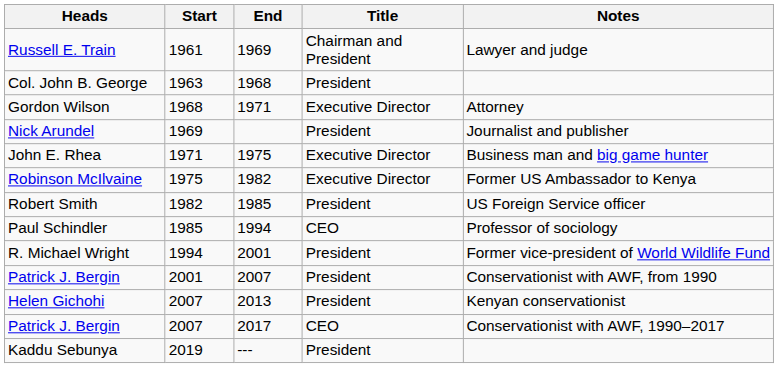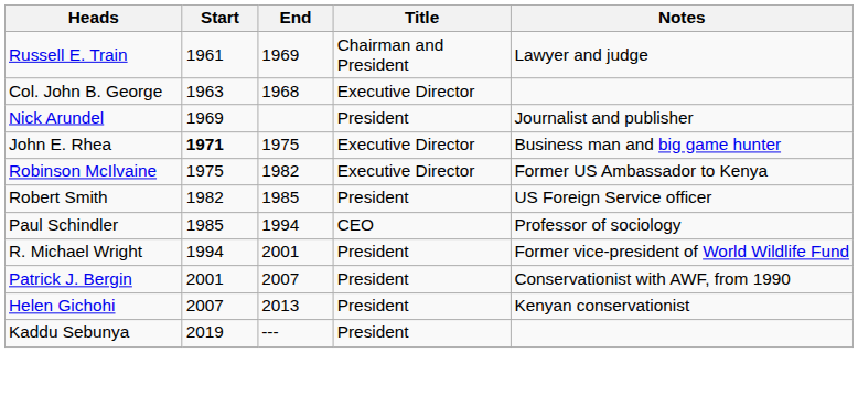 <table class=wikitable>
 <tr>
 <th style="width:10em;">Heads</th>
 <th style="width:4em;">Start</th>
 <th style="width:4em;">End</th>
 <th style="width:10em;">Title</th>
 <th>Notes</th>
 </tr>
 <tr>
 <td><a href='#'>Russell E. Train</a></td>
 <td>1961</td>
 <td>1969</td>
 <td>Chairman and President</td>
 <td>Lawyer and judge</td>
 </tr>
 <tr>
 <td>Col. John B. George</td>
 <td>1963</td>
 <td>1968</td>
-<td>President</td>
+<td>Executive Director</td>
 <td></td>
-</tr>
-<tr>
-<td>Gordon Wilson</td>
-<td>1968</td>
-<td>1971</td>
-<td>Executive Director</td>
-<td>Attorney</td>
 </tr>
 <tr>
 <td><a href='#'>Nick Arundel</a></td>
 <td>1969</td>
 <td></td>
 <td>President</td>
 <td>Journalist and publisher</td>
 </tr>
 <tr>
 <td>John E. Rhea</td>
-<td>1971</td>
+<td><strong>1971</strong></td>
 <td>1975</td>
 <td>Executive Director</td>
 <td>Business man and <a href='#'>big game hunter</a></td>
 </tr>
 <tr>
 <td><a href='#'>Robinson McIlvaine</a></td>
 <td>1975</td>
 <td>1982</td>
 <td>Executive Director</td>
 <td>Former US Ambassador to Kenya</td>
 </tr>
 <tr>
 <td>Robert Smith</td>
 <td>1982</td>
 <td>1985</td>
 <td>President</td>
 <td>US Foreign Service officer</td>
 </tr>
 <tr>
 <td>Paul Schindler</td>
 <td>1985</td>
 <td>1994</td>
 <td>CEO</td>
 <td>Professor of sociology</td>
 </tr>
 <tr>
 <td>R. Michael Wright</td>
 <td>1994</td>
 <td>2001</td>
 <td>President</td>
 <td>Former vice-president of <a href='#'>World Wildlife Fund</a></td>
 </tr>
 <tr>
 <td><a href='#'>Patrick J. Bergin</a></td>
 <td>2001</td>
 <td>2007</td>
 <td>President</td>
 <td>Conservationist with AWF, from 1990</td>
 </tr>
 <tr>
 <td><a href='#'>Helen Gichohi</a></td>
 <td>2007</td>
 <td>2013</td>
 <td>President</td>
 <td>Kenyan conservationist</td>
 </tr>
 <tr>
-<td><a href='#'>Patrick J. Bergin</a></td>
-<td>2007</td>
-<td>2017</td>
-<td>CEO</td>
-<td>Conservationist with AWF, 1990–2017</td>
-</tr>
-<tr>
 <td>Kaddu Sebunya</td>
 <td>2019</td>
 <td>---</td>
 <td>President</td>
 <td></td>
 </tr>
 </table>
